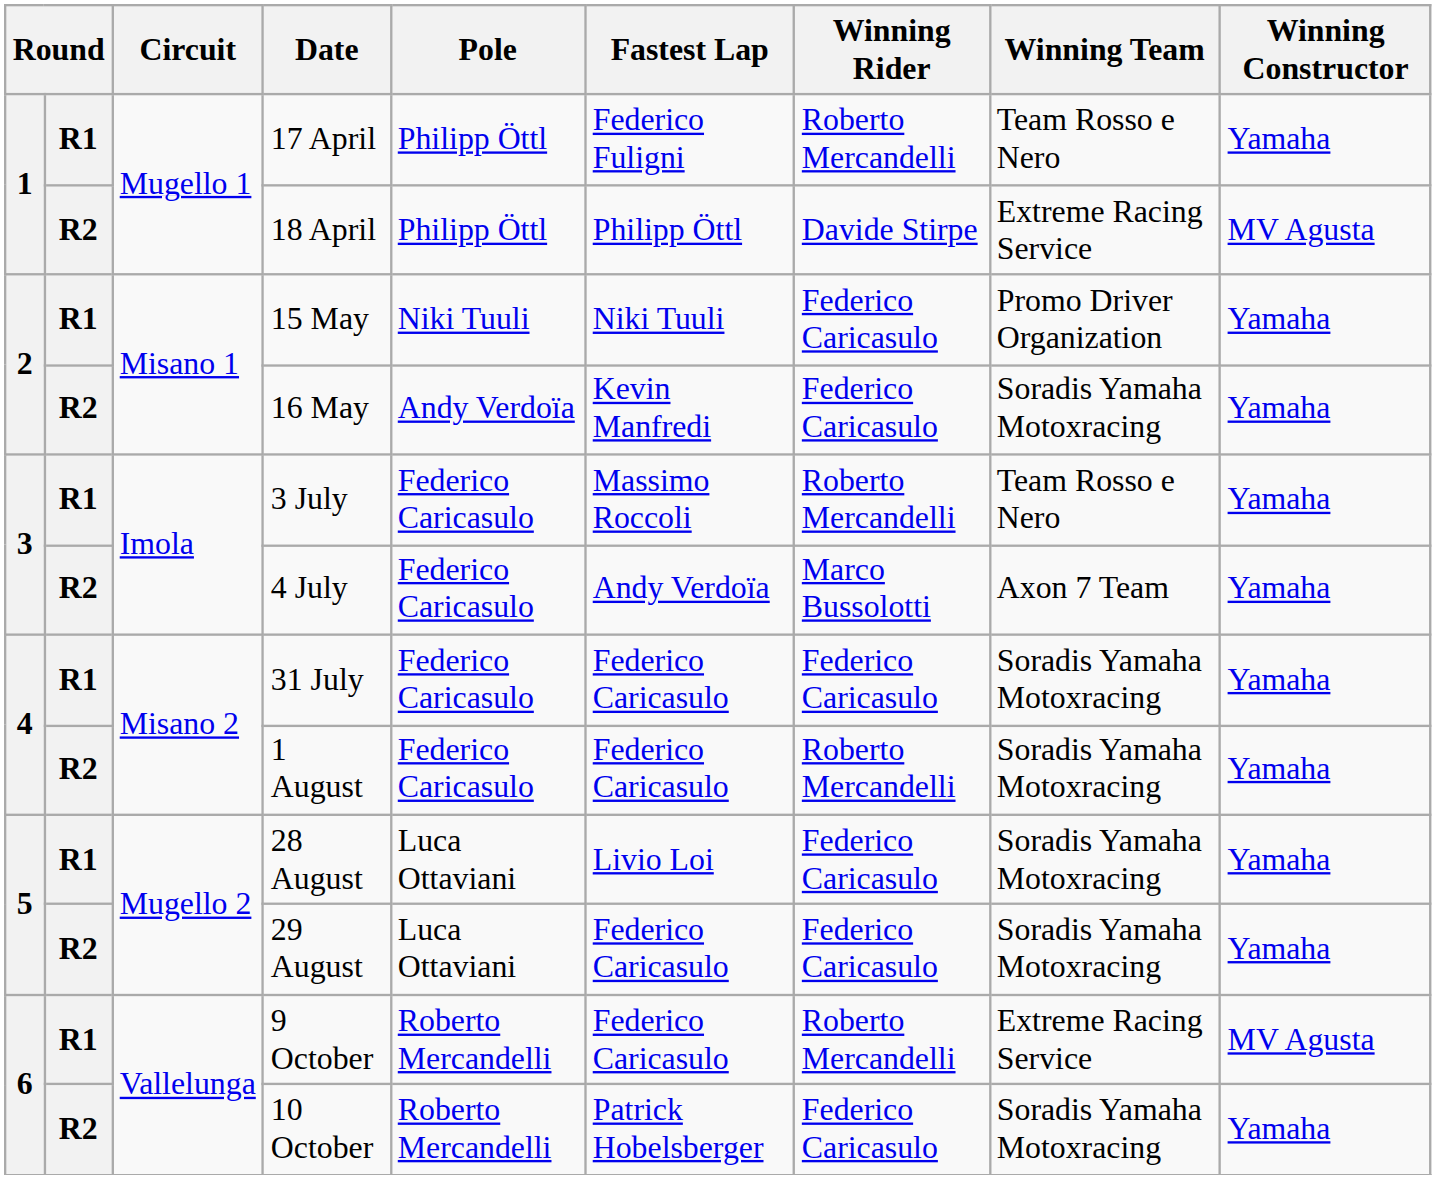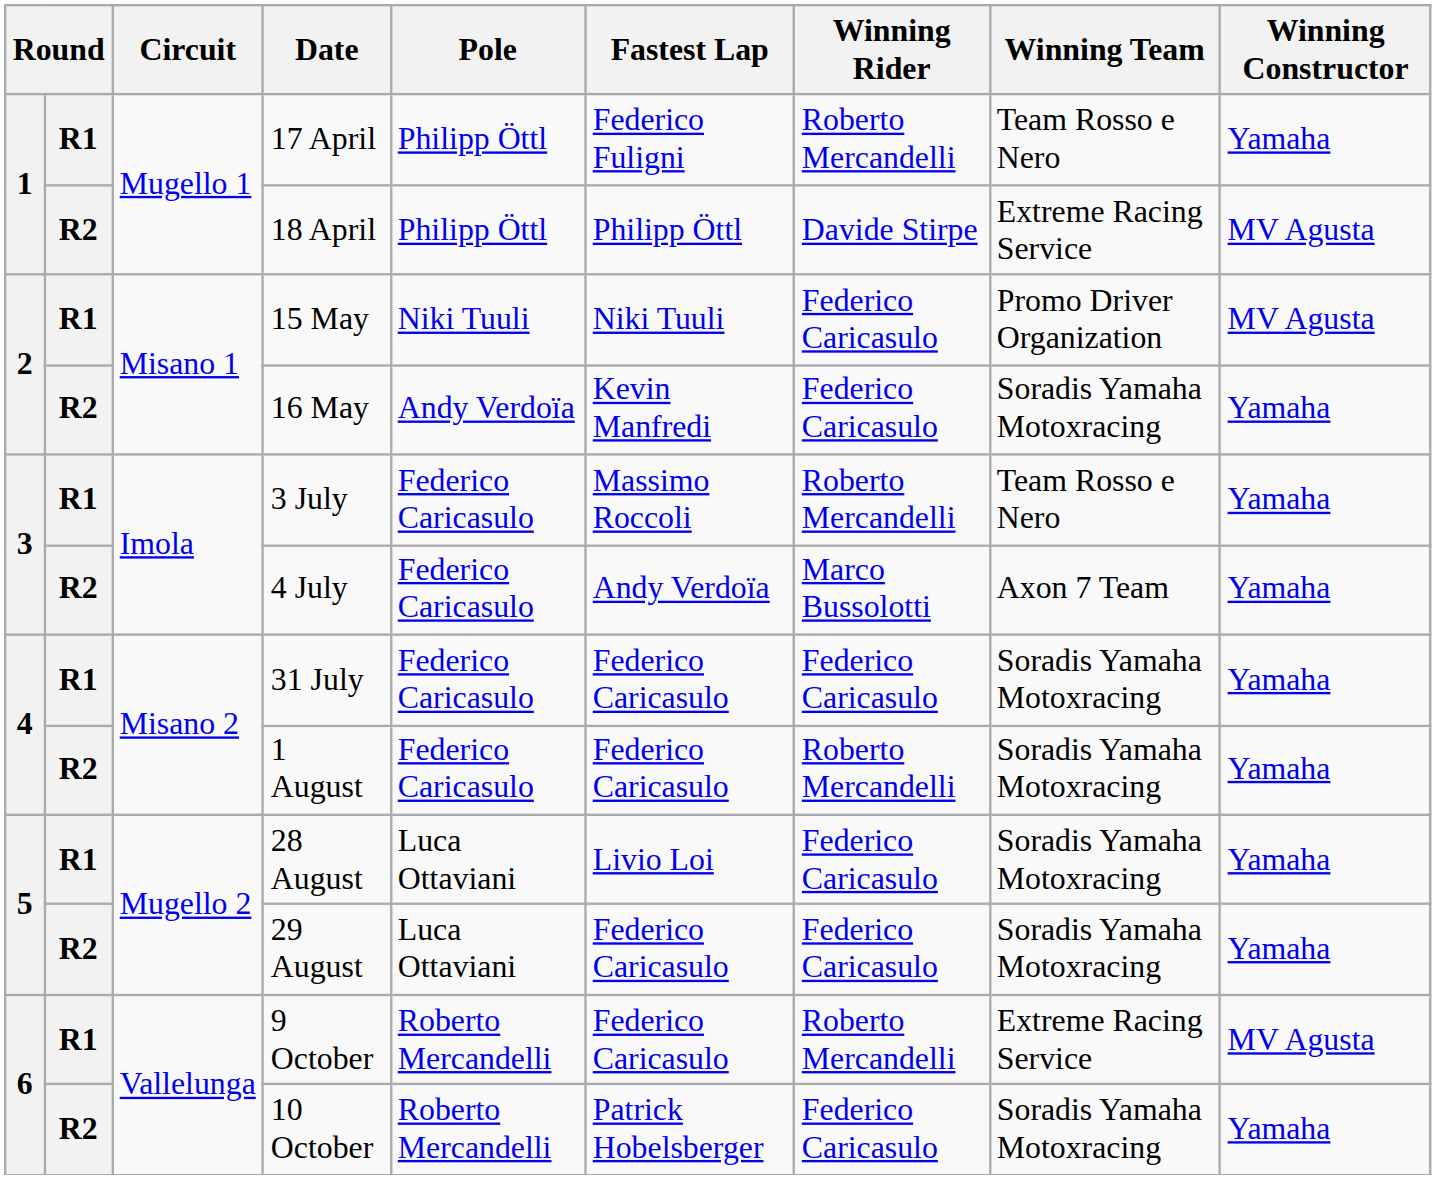 <table class="wikitable" style="font-size:85%">
 <tr>
 <th colspan=2>Round</th>
 <th>Circuit</th>
 <th>Date</th>
 <th>Pole</th>
 <th>Fastest Lap</th>
 <th>Winning Rider</th>
 <th>Winning Team</th>
 <th>Winning Constructor</th>
 </tr>
 <tr>
 <th rowspan="2">1</th>
 <th>R1</th>
 <td rowspan="2"><a href='#'>Mugello 1</a></td>
 <td>17 April</td>
 <td> <a href='#'>Philipp Öttl</a></td>
 <td> <a href='#'>Federico Fuligni</a></td>
 <td> <a href='#'>Roberto Mercandelli</a></td>
 <td> Team Rosso e Nero</td>
 <td> <a href='#'>Yamaha</a></td>
 </tr>
 <tr>
 <th>R2</th>
 <td>18 April</td>
 <td> <a href='#'>Philipp Öttl</a></td>
 <td> <a href='#'>Philipp Öttl</a></td>
 <td> <a href='#'>Davide Stirpe</a></td>
 <td> Extreme Racing Service</td>
 <td> <a href='#'>MV Agusta</a></td>
 </tr>
 <tr>
 <th rowspan="2">2</th>
 <th>R1</th>
 <td rowspan="2"><a href='#'>Misano 1</a></td>
 <td>15 May</td>
 <td> <a href='#'>Niki Tuuli</a></td>
 <td> <a href='#'>Niki Tuuli</a></td>
 <td> <a href='#'>Federico Caricasulo</a></td>
 <td> Promo Driver Organization</td>
-<td> <a href='#'>Yamaha</a></td>
+<td> <a href='#'>MV Agusta</a></td>
 </tr>
 <tr>
 <th>R2</th>
 <td>16 May</td>
 <td> <a href='#'>Andy Verdoïa</a></td>
 <td> <a href='#'>Kevin Manfredi</a></td>
 <td> <a href='#'>Federico Caricasulo</a></td>
 <td> Soradis Yamaha Motoxracing</td>
 <td> <a href='#'>Yamaha</a></td>
 </tr>
 <tr>
 <th rowspan="2">3</th>
 <th>R1</th>
 <td rowspan="2"><a href='#'>Imola</a></td>
 <td>3 July</td>
 <td> <a href='#'>Federico Caricasulo</a></td>
 <td> <a href='#'>Massimo Roccoli</a></td>
 <td> <a href='#'>Roberto Mercandelli</a></td>
 <td> Team Rosso e Nero</td>
 <td> <a href='#'>Yamaha</a></td>
 </tr>
 <tr>
 <th>R2</th>
 <td>4 July</td>
 <td> <a href='#'>Federico Caricasulo</a></td>
 <td> <a href='#'>Andy Verdoïa</a></td>
 <td> <a href='#'>Marco Bussolotti</a></td>
 <td> Axon 7 Team</td>
 <td> <a href='#'>Yamaha</a></td>
 </tr>
 <tr>
 <th rowspan="2">4</th>
 <th>R1</th>
 <td rowspan="2"><a href='#'>Misano 2</a></td>
 <td>31 July</td>
 <td> <a href='#'>Federico Caricasulo</a></td>
 <td> <a href='#'>Federico Caricasulo</a></td>
 <td> <a href='#'>Federico Caricasulo</a></td>
 <td> Soradis Yamaha Motoxracing</td>
 <td> <a href='#'>Yamaha</a></td>
 </tr>
 <tr>
 <th>R2</th>
 <td>1 August</td>
 <td> <a href='#'>Federico Caricasulo</a></td>
 <td> <a href='#'>Federico Caricasulo</a></td>
 <td> <a href='#'>Roberto Mercandelli</a></td>
 <td> Soradis Yamaha Motoxracing</td>
 <td> <a href='#'>Yamaha</a></td>
 </tr>
 <tr>
 <th rowspan="2">5</th>
 <th>R1</th>
 <td rowspan="2"><a href='#'>Mugello 2</a></td>
 <td>28 August</td>
 <td> Luca Ottaviani</td>
 <td> <a href='#'>Livio Loi</a></td>
 <td> <a href='#'>Federico Caricasulo</a></td>
 <td> Soradis Yamaha Motoxracing</td>
 <td> <a href='#'>Yamaha</a></td>
 </tr>
 <tr>
 <th>R2</th>
 <td>29 August</td>
 <td> Luca Ottaviani</td>
 <td> <a href='#'>Federico Caricasulo</a></td>
 <td> <a href='#'>Federico Caricasulo</a></td>
 <td> Soradis Yamaha Motoxracing</td>
 <td> <a href='#'>Yamaha</a></td>
 </tr>
 <tr>
 <th rowspan="2">6</th>
 <th>R1</th>
 <td rowspan="2"><a href='#'>Vallelunga</a></td>
 <td>9 October</td>
 <td> <a href='#'>Roberto Mercandelli</a></td>
 <td> <a href='#'>Federico Caricasulo</a></td>
 <td> <a href='#'>Roberto Mercandelli</a></td>
 <td> Extreme Racing Service</td>
 <td> <a href='#'>MV Agusta</a></td>
 </tr>
 <tr>
 <th>R2</th>
 <td>10 October</td>
 <td> <a href='#'>Roberto Mercandelli</a></td>
 <td> <a href='#'>Patrick Hobelsberger</a></td>
 <td> <a href='#'>Federico Caricasulo</a></td>
 <td> Soradis Yamaha Motoxracing</td>
 <td> <a href='#'>Yamaha</a></td>
 </tr>
 <tr>
 </tr>
 </table>
